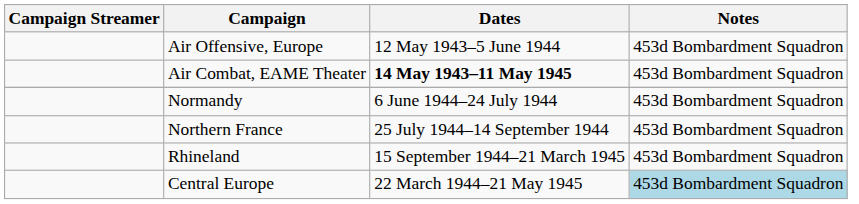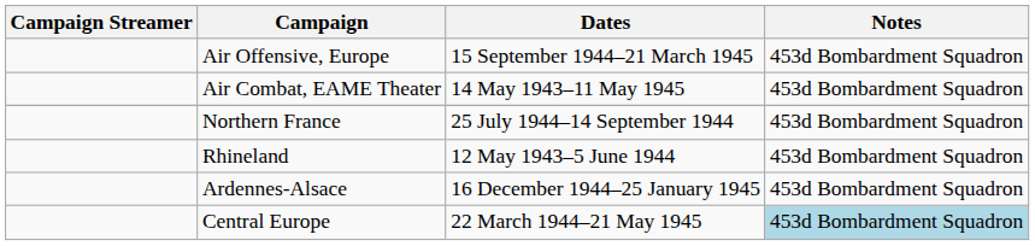 <table class="wikitable">
 <tr style="background:#efefef;">
 <th>Campaign Streamer</th>
 <th>Campaign</th>
 <th>Dates</th>
 <th>Notes</th>
 </tr>
 <tr>
 <td></td>
 <td>Air Offensive, Europe</td>
-<td>12 May 1943–5 June 1944</td>
+<td>15 September 1944–21 March 1945</td>
 <td>453d Bombardment Squadron</td>
 </tr>
 <tr>
 <td></td>
 <td>Air Combat, EAME Theater</td>
-<td><strong>14 May 1943–11 May 1945</strong></td>
+<td>14 May 1943–11 May 1945</td>
 <td>453d Bombardment Squadron</td>
 </tr>
 <tr>
-</tr>
-<tr>
-<td></td>
-<td>Normandy</td>
-<td>6 June 1944–24 July 1944</td>
-<td>453d Bombardment Squadron</td>
 </tr>
 <tr>
 <td></td>
 <td>Northern France</td>
 <td>25 July 1944–14 September 1944</td>
 <td>453d Bombardment Squadron</td>
 </tr>
 <tr>
 <td></td>
 <td>Rhineland</td>
-<td>15 September 1944–21 March 1945</td>
+<td>12 May 1943–5 June 1944</td>
+<td>453d Bombardment Squadron</td>
+</tr>
+<tr>
+<td></td>
+<td>Ardennes-Alsace</td>
+<td>16 December 1944–25 January 1945</td>
 <td>453d Bombardment Squadron</td>
 </tr>
 <tr>
 <td></td>
 <td>Central Europe</td>
 <td>22 March 1944–21 May 1945</td>
 <td style="background: lightblue;">453d Bombardment Squadron</td>
 </tr>
 </table>
